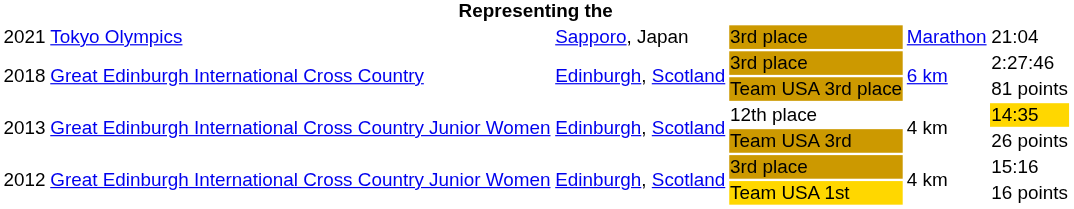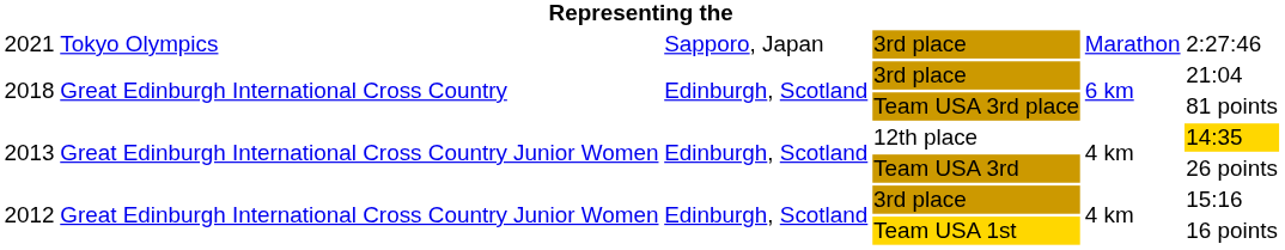 <table>
 <tr>
 <th colspan="6">Representing the </th>
 </tr>
 <tr>
 <td>2021</td>
 <td><a href='#'>Tokyo Olympics</a></td>
 <td><a href='#'>Sapporo</a>, Japan</td>
 <td bgcolor="cc9900">3rd place</td>
 <td><a href='#'>Marathon</a></td>
-<td>21:04</td>
+<td>2:27:46</td>
 </tr>
 <tr>
 <td Rowspan=2>2018</td>
 <td Rowspan=2><a href='#'>Great Edinburgh International Cross Country</a></td>
 <td Rowspan=2><a href='#'>Edinburgh</a>, <a href='#'>Scotland</a></td>
 <td bgcolor="cc9900">3rd place</td>
 <td Rowspan=2><a href='#'>6 km</a></td>
-<td>2:27:46</td>
+<td>21:04</td>
 </tr>
 <tr>
 <td bgcolor="cc9900">Team USA 3rd place</td>
 <td>81 points</td>
 </tr>
 <tr>
 <td Rowspan=2>2013</td>
 <td Rowspan=2><a href='#'>Great Edinburgh International Cross Country Junior Women</a></td>
 <td Rowspan=2><a href='#'>Edinburgh</a>, <a href='#'>Scotland</a></td>
 <td>12th place</td>
 <td Rowspan=2>4 km</td>
 <td style="background: gold;">14:35</td>
 </tr>
 <tr>
 <td bgcolor="cc9900">Team USA 3rd</td>
 <td>26 points</td>
 </tr>
 <tr>
 <td Rowspan=2>2012</td>
 <td Rowspan=2><a href='#'>Great Edinburgh International Cross Country Junior Women</a></td>
 <td Rowspan=2><a href='#'>Edinburgh</a>, <a href='#'>Scotland</a></td>
 <td bgcolor="cc9900">3rd place</td>
 <td Rowspan=2>4 km</td>
 <td>15:16</td>
 </tr>
 <tr>
 <td bgcolor="gold">Team USA 1st</td>
 <td>16 points</td>
 </tr>
 </table>
